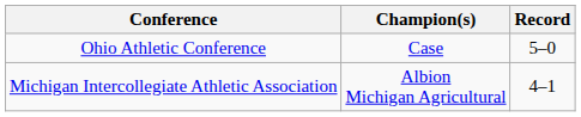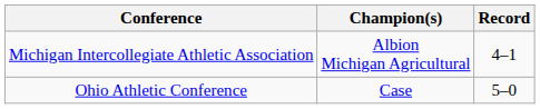 <table class="wikitable" style="text-align:center;">
 <tr>
 <th>Conference</th>
 <th>Champion(s)</th>
 <th>Record</th>
 </tr>
 <tr>
+<td><a href='#'>Michigan Intercollegiate Athletic Association</a></td>
+<td><a href='#'>Albion</a><br><a href='#'>Michigan Agricultural</a></td>
+<td>4–1</td>
+</tr>
+<tr>
 <td><a href='#'>Ohio Athletic Conference</a></td>
 <td><a href='#'>Case</a></td>
 <td>5–0</td>
 </tr>
-<tr>
-<td><a href='#'>Michigan Intercollegiate Athletic Association</a></td>
-<td><a href='#'>Albion</a><br><a href='#'>Michigan Agricultural</a></td>
-<td>4–1</td>
-</tr>
 </table>
